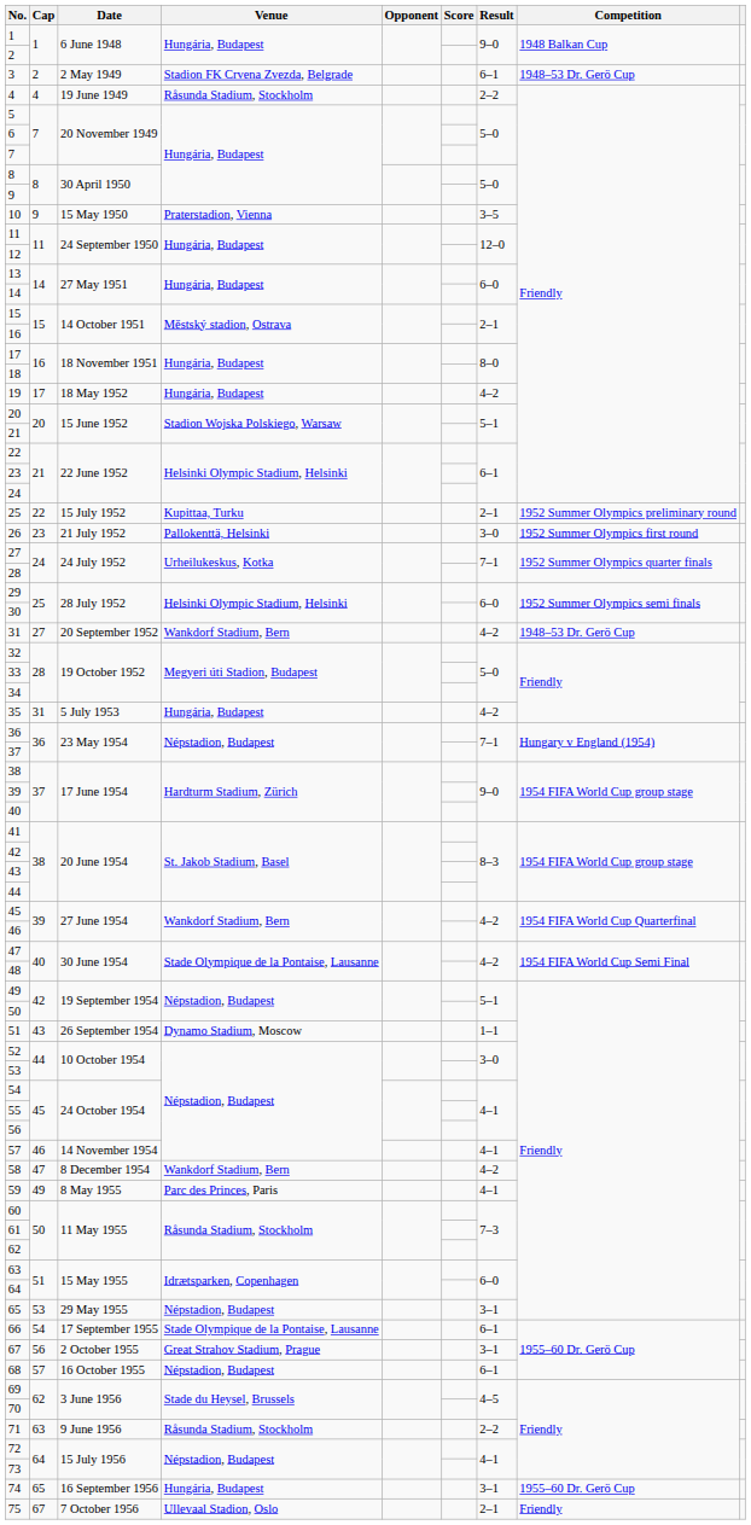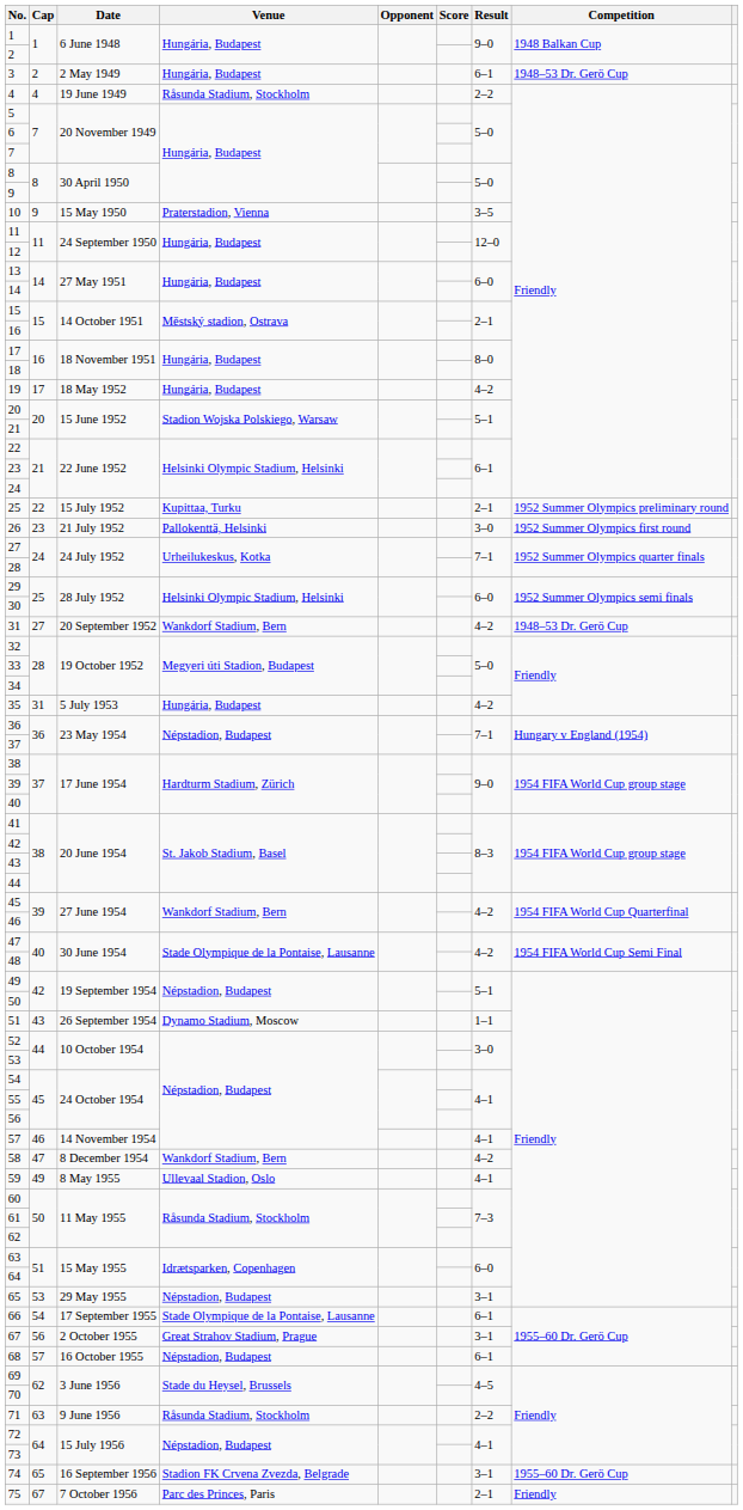 <table class="wikitable plainrowheaders sortable">
 <tr>
 <th scope=col>No.</th>
 <th scope=col>Cap</th>
 <th scope=col>Date</th>
 <th scope=col>Venue</th>
 <th scope=col>Opponent</th>
 <th scope=col>Score</th>
 <th scope=col>Result</th>
 <th scope=col>Competition</th>
 <th scope=col class=unsortable></th>
 </tr>
 <tr>
 <td>1</td>
 <td rowspan=2>1</td>
 <td rowspan=2>6 June 1948</td>
 <td rowspan=2><a href='#'>Hungária</a>, <a href='#'>Budapest</a></td>
 <td rowspan=2></td>
 <td></td>
 <td rowspan=2>9–0</td>
 <td rowspan=2><a href='#'>1948 Balkan Cup</a></td>
 <td rowspan=2></td>
 </tr>
 <tr>
 <td>2</td>
 <td></td>
 </tr>
 <tr>
 <td>3</td>
 <td>2</td>
 <td>2 May 1949</td>
-<td><a href='#'>Stadion FK Crvena Zvezda</a>, <a href='#'>Belgrade</a></td>
+<td><a href='#'>Hungária</a>, <a href='#'>Budapest</a></td>
 <td></td>
 <td></td>
 <td>6–1</td>
 <td><a href='#'>1948–53 Dr. Gerö Cup</a></td>
 <td></td>
 </tr>
 <tr>
 <td>4</td>
 <td>4</td>
 <td>19 June 1949</td>
 <td><a href='#'>Råsunda Stadium</a>, <a href='#'>Stockholm</a></td>
 <td></td>
 <td></td>
 <td>2–2</td>
 <td rowspan=21><a href='#'>Friendly</a></td>
 <td></td>
 </tr>
 <tr>
 <td>5</td>
 <td rowspan=3>7</td>
 <td rowspan=3>20 November 1949</td>
 <td rowspan=5><a href='#'>Hungária</a>, <a href='#'>Budapest</a></td>
 <td rowspan=3></td>
 <td></td>
 <td rowspan=3>5–0</td>
 <td rowspan=3></td>
 </tr>
 <tr>
 <td>6</td>
 <td></td>
 </tr>
 <tr>
 <td>7</td>
 <td></td>
 </tr>
 <tr>
 <td>8</td>
 <td rowspan=2>8</td>
 <td rowspan=2>30 April 1950</td>
 <td rowspan=2></td>
 <td></td>
 <td rowspan=2>5–0</td>
 <td rowspan=2></td>
 </tr>
 <tr>
 <td>9</td>
 <td></td>
 </tr>
 <tr>
 <td>10</td>
 <td>9</td>
 <td>15 May 1950</td>
 <td><a href='#'>Praterstadion</a>, <a href='#'>Vienna</a></td>
 <td></td>
 <td></td>
 <td>3–5</td>
 <td></td>
 </tr>
 <tr>
 <td>11</td>
 <td rowspan=2>11</td>
 <td rowspan=2>24 September 1950</td>
 <td rowspan=2><a href='#'>Hungária</a>, <a href='#'>Budapest</a></td>
 <td rowspan=2></td>
 <td></td>
 <td rowspan=2>12–0</td>
 <td rowspan=2></td>
 </tr>
 <tr>
 <td>12</td>
 <td></td>
 </tr>
 <tr>
 <td>13</td>
 <td rowspan=2>14</td>
 <td rowspan=2>27 May 1951</td>
 <td rowspan=2><a href='#'>Hungária</a>, <a href='#'>Budapest</a></td>
 <td rowspan=2></td>
 <td></td>
 <td rowspan=2>6–0</td>
 <td rowspan=2></td>
 </tr>
 <tr>
 <td>14</td>
 <td></td>
 </tr>
 <tr>
 <td>15</td>
 <td rowspan=2>15</td>
 <td rowspan=2>14 October 1951</td>
 <td rowspan=2><a href='#'>Městský stadion</a>, <a href='#'>Ostrava</a></td>
 <td rowspan=2></td>
 <td></td>
 <td rowspan=2>2–1</td>
 <td rowspan=2></td>
 </tr>
 <tr>
 <td>16</td>
 <td></td>
 </tr>
 <tr>
 <td>17</td>
 <td rowspan=2>16</td>
 <td rowspan=2>18 November 1951</td>
 <td rowspan=2><a href='#'>Hungária</a>, <a href='#'>Budapest</a></td>
 <td rowspan=2></td>
 <td></td>
 <td rowspan=2>8–0</td>
 <td rowspan=2></td>
 </tr>
 <tr>
 <td>18</td>
 <td></td>
 </tr>
 <tr>
 <td>19</td>
 <td>17</td>
 <td>18 May 1952</td>
 <td><a href='#'>Hungária</a>, <a href='#'>Budapest</a></td>
 <td></td>
 <td></td>
 <td>4–2</td>
 <td></td>
 </tr>
 <tr>
 <td>20</td>
 <td rowspan=2>20</td>
 <td rowspan=2>15 June 1952</td>
 <td rowspan=2><a href='#'>Stadion Wojska Polskiego</a>, <a href='#'>Warsaw</a></td>
 <td rowspan=2></td>
 <td></td>
 <td rowspan=2>5–1</td>
 <td rowspan=2></td>
 </tr>
 <tr>
 <td>21</td>
 <td></td>
 </tr>
 <tr>
 <td>22</td>
 <td rowspan=3>21</td>
 <td rowspan=3>22 June 1952</td>
 <td rowspan=3><a href='#'>Helsinki Olympic Stadium</a>, <a href='#'>Helsinki</a></td>
 <td rowspan=3></td>
 <td></td>
 <td rowspan=3>6–1</td>
 <td rowspan=3></td>
 </tr>
 <tr>
 <td>23</td>
 <td></td>
 </tr>
 <tr>
 <td>24</td>
 <td></td>
 </tr>
 <tr>
 <td>25</td>
 <td>22</td>
 <td>15 July 1952</td>
 <td><a href='#'>Kupittaa, Turku</a></td>
 <td></td>
 <td></td>
 <td>2–1</td>
 <td><a href='#'>1952 Summer Olympics preliminary round</a></td>
 <td></td>
 </tr>
 <tr>
 <td>26</td>
 <td>23</td>
 <td>21 July 1952</td>
 <td><a href='#'>Pallokenttä, Helsinki</a></td>
 <td></td>
 <td></td>
 <td>3–0</td>
 <td><a href='#'>1952 Summer Olympics first round</a></td>
 <td></td>
 </tr>
 <tr>
 <td>27</td>
 <td rowspan=2>24</td>
 <td rowspan=2>24 July 1952</td>
 <td rowspan=2><a href='#'>Urheilukeskus</a>, <a href='#'>Kotka</a></td>
 <td rowspan=2></td>
 <td></td>
 <td rowspan=2>7–1</td>
 <td rowspan=2><a href='#'>1952 Summer Olympics quarter finals</a></td>
 <td rowspan=2></td>
 </tr>
 <tr>
 <td>28</td>
 <td></td>
 </tr>
 <tr>
 <td>29</td>
 <td rowspan=2>25</td>
 <td rowspan=2>28 July 1952</td>
 <td rowspan=2><a href='#'>Helsinki Olympic Stadium</a>, <a href='#'>Helsinki</a></td>
 <td rowspan=2></td>
 <td></td>
 <td rowspan=2>6–0</td>
 <td rowspan=2><a href='#'>1952 Summer Olympics semi finals</a></td>
 <td rowspan=2></td>
 </tr>
 <tr>
 <td>30</td>
 <td></td>
 </tr>
 <tr>
 <td>31</td>
 <td>27</td>
 <td>20 September 1952</td>
 <td><a href='#'>Wankdorf Stadium</a>, <a href='#'>Bern</a></td>
 <td></td>
 <td></td>
 <td>4–2</td>
 <td><a href='#'>1948–53 Dr. Gerö Cup</a></td>
 <td></td>
 </tr>
 <tr>
 <td>32</td>
 <td rowspan=3>28</td>
 <td rowspan=3>19 October 1952</td>
 <td rowspan=3><a href='#'>Megyeri úti Stadion</a>, <a href='#'>Budapest</a></td>
 <td rowspan=3></td>
 <td></td>
 <td rowspan=3>5–0</td>
 <td rowspan=4><a href='#'>Friendly</a></td>
 <td rowspan=3></td>
 </tr>
 <tr>
 <td>33</td>
 <td></td>
 </tr>
 <tr>
 <td>34</td>
 <td></td>
 </tr>
 <tr>
 <td>35</td>
 <td>31</td>
 <td>5 July 1953</td>
 <td><a href='#'>Hungária</a>, <a href='#'>Budapest</a></td>
 <td></td>
 <td></td>
 <td>4–2</td>
 <td></td>
 </tr>
 <tr>
 <td>36</td>
 <td rowspan=2>36</td>
 <td rowspan=2>23 May 1954</td>
 <td rowspan=2><a href='#'>Népstadion</a>, <a href='#'>Budapest</a></td>
 <td rowspan=2></td>
 <td></td>
 <td rowspan=2>7–1</td>
 <td rowspan=2><a href='#'>Hungary v England (1954)</a></td>
 <td rowspan=2></td>
 </tr>
 <tr>
 <td>37</td>
 <td></td>
 </tr>
 <tr>
 <td>38</td>
 <td rowspan=3>37</td>
 <td rowspan=3>17 June 1954</td>
 <td rowspan=3><a href='#'>Hardturm Stadium</a>, <a href='#'>Zürich</a></td>
 <td rowspan=3></td>
 <td></td>
 <td rowspan=3>9–0</td>
 <td rowspan=3><a href='#'>1954 FIFA World Cup group stage</a></td>
 <td rowspan=3></td>
 </tr>
 <tr>
 <td>39</td>
 <td></td>
 </tr>
 <tr>
 <td>40</td>
 <td></td>
 </tr>
 <tr>
 <td>41</td>
 <td rowspan=4>38</td>
 <td rowspan=4>20 June 1954</td>
 <td rowspan=4><a href='#'>St. Jakob Stadium</a>, <a href='#'>Basel</a></td>
 <td rowspan=4></td>
 <td></td>
 <td rowspan=4>8–3</td>
 <td rowspan=4><a href='#'>1954 FIFA World Cup group stage</a></td>
 <td rowspan=4></td>
 </tr>
 <tr>
 <td>42</td>
 <td></td>
 </tr>
 <tr>
 <td>43</td>
 <td></td>
 </tr>
 <tr>
 <td>44</td>
 <td></td>
 </tr>
 <tr>
 <td>45</td>
 <td rowspan=2>39</td>
 <td rowspan=2>27 June 1954</td>
 <td rowspan=2><a href='#'>Wankdorf Stadium</a>, <a href='#'>Bern</a></td>
 <td rowspan=2></td>
 <td></td>
 <td rowspan=2>4–2</td>
 <td rowspan=2><a href='#'>1954 FIFA World Cup Quarterfinal</a></td>
 <td rowspan=2></td>
 </tr>
 <tr>
 <td>46</td>
 <td></td>
 </tr>
 <tr>
 <td>47</td>
 <td rowspan=2>40</td>
 <td rowspan=2>30 June 1954</td>
 <td rowspan=2><a href='#'>Stade Olympique de la Pontaise</a>, <a href='#'>Lausanne</a></td>
 <td rowspan=2></td>
 <td></td>
 <td rowspan=2>4–2</td>
 <td rowspan=2><a href='#'>1954 FIFA World Cup Semi Final</a></td>
 <td rowspan=2></td>
 </tr>
 <tr>
 <td>48</td>
 <td></td>
 </tr>
 <tr>
 <td>49</td>
 <td rowspan=2>42</td>
 <td rowspan=2>19 September 1954</td>
 <td rowspan=2><a href='#'>Népstadion</a>, <a href='#'>Budapest</a></td>
 <td rowspan=2></td>
 <td></td>
 <td rowspan=2>5–1</td>
 <td rowspan=17><a href='#'>Friendly</a></td>
 <td rowspan=2></td>
 </tr>
 <tr>
 <td>50</td>
 <td></td>
 </tr>
 <tr>
 <td>51</td>
 <td>43</td>
 <td>26 September 1954</td>
 <td><a href='#'>Dynamo Stadium</a>, Moscow</td>
 <td></td>
 <td></td>
 <td>1–1</td>
 <td></td>
 </tr>
 <tr>
 <td>52</td>
 <td rowspan=2>44</td>
 <td rowspan=2>10 October 1954</td>
 <td rowspan=6><a href='#'>Népstadion</a>, <a href='#'>Budapest</a></td>
 <td rowspan=2></td>
 <td></td>
 <td rowspan=2>3–0</td>
 <td rowspan=2></td>
 </tr>
 <tr>
 <td>53</td>
 <td></td>
 </tr>
 <tr>
 <td>54</td>
 <td rowspan=3>45</td>
 <td rowspan=3>24 October 1954</td>
 <td rowspan=3></td>
 <td></td>
 <td rowspan=3>4–1</td>
 <td rowspan=3></td>
 </tr>
 <tr>
 <td>55</td>
 <td></td>
 </tr>
 <tr>
 <td>56</td>
 <td></td>
 </tr>
 <tr>
 <td>57</td>
 <td>46</td>
 <td>14 November 1954</td>
 <td></td>
 <td></td>
 <td>4–1</td>
 <td></td>
 </tr>
 <tr>
 <td>58</td>
 <td>47</td>
 <td>8 December 1954</td>
 <td><a href='#'>Wankdorf Stadium</a>, <a href='#'>Bern</a></td>
 <td></td>
 <td></td>
 <td>4–2</td>
 <td></td>
 </tr>
 <tr>
 <td>59</td>
 <td>49</td>
 <td>8 May 1955</td>
-<td><a href='#'>Parc des Princes</a>, Paris</td>
+<td><a href='#'>Ullevaal Stadion</a>, <a href='#'>Oslo</a></td>
 <td></td>
 <td></td>
 <td>4–1</td>
 <td></td>
 </tr>
 <tr>
 <td>60</td>
 <td rowspan=3>50</td>
 <td rowspan=3>11 May 1955</td>
 <td rowspan=3><a href='#'>Råsunda Stadium</a>, <a href='#'>Stockholm</a></td>
 <td rowspan=3></td>
 <td></td>
 <td rowspan=3>7–3</td>
 <td rowspan=3></td>
 </tr>
 <tr>
 <td>61</td>
 <td></td>
 </tr>
 <tr>
 <td>62</td>
 <td></td>
 </tr>
 <tr>
 <td>63</td>
 <td rowspan=2>51</td>
 <td rowspan=2>15 May 1955</td>
 <td rowspan=2><a href='#'>Idrætsparken</a>, <a href='#'>Copenhagen</a></td>
 <td rowspan=2></td>
 <td></td>
 <td rowspan=2>6–0</td>
 <td rowspan=2></td>
 </tr>
 <tr>
 <td>64</td>
 <td></td>
 </tr>
 <tr>
 <td>65</td>
 <td>53</td>
 <td>29 May 1955</td>
 <td><a href='#'>Népstadion</a>, <a href='#'>Budapest</a></td>
 <td></td>
 <td></td>
 <td>3–1</td>
 <td></td>
 </tr>
 <tr>
 <td>66</td>
 <td>54</td>
 <td>17 September 1955</td>
 <td><a href='#'>Stade Olympique de la Pontaise</a>, <a href='#'>Lausanne</a></td>
 <td></td>
 <td></td>
 <td>6–1</td>
 <td rowspan=3><a href='#'>1955–60 Dr. Gerö Cup</a></td>
 <td></td>
 </tr>
 <tr>
 <td>67</td>
 <td>56</td>
 <td>2 October 1955</td>
 <td><a href='#'>Great Strahov Stadium</a>, <a href='#'>Prague</a></td>
 <td></td>
 <td></td>
 <td>3–1</td>
 <td></td>
 </tr>
 <tr>
 <td>68</td>
 <td>57</td>
 <td>16 October 1955</td>
 <td><a href='#'>Népstadion</a>, <a href='#'>Budapest</a></td>
 <td></td>
 <td></td>
 <td>6–1</td>
 <td></td>
 </tr>
 <tr>
 <td>69</td>
 <td rowspan=2>62</td>
 <td rowspan=2>3 June 1956</td>
 <td rowspan=2><a href='#'>Stade du Heysel</a>, <a href='#'>Brussels</a></td>
 <td rowspan=2></td>
 <td></td>
 <td rowspan=2>4–5</td>
 <td rowspan=5><a href='#'>Friendly</a></td>
 <td rowspan=2></td>
 </tr>
 <tr>
 <td>70</td>
 <td></td>
 </tr>
 <tr>
 <td>71</td>
 <td>63</td>
 <td>9 June 1956</td>
 <td><a href='#'>Råsunda Stadium</a>, <a href='#'>Stockholm</a></td>
 <td></td>
 <td></td>
 <td>2–2</td>
 <td></td>
 </tr>
 <tr>
 <td>72</td>
 <td rowspan=2>64</td>
 <td rowspan=2>15 July 1956</td>
 <td rowspan=2><a href='#'>Népstadion</a>, <a href='#'>Budapest</a></td>
 <td rowspan=2></td>
 <td></td>
 <td rowspan=2>4–1</td>
 <td rowspan=2></td>
 </tr>
 <tr>
 <td>73</td>
 <td></td>
 </tr>
 <tr>
 <td>74</td>
 <td>65</td>
 <td>16 September 1956</td>
-<td><a href='#'>Hungária</a>, <a href='#'>Budapest</a></td>
+<td><a href='#'>Stadion FK Crvena Zvezda</a>, <a href='#'>Belgrade</a></td>
 <td></td>
 <td></td>
 <td>3–1</td>
 <td><a href='#'>1955–60 Dr. Gerö Cup</a></td>
 <td></td>
 </tr>
 <tr>
 <td>75</td>
 <td>67</td>
 <td>7 October 1956</td>
-<td><a href='#'>Ullevaal Stadion</a>, <a href='#'>Oslo</a></td>
+<td><a href='#'>Parc des Princes</a>, Paris</td>
 <td></td>
 <td></td>
 <td>2–1</td>
 <td><a href='#'>Friendly</a></td>
 <td></td>
 </tr>
 </table>
